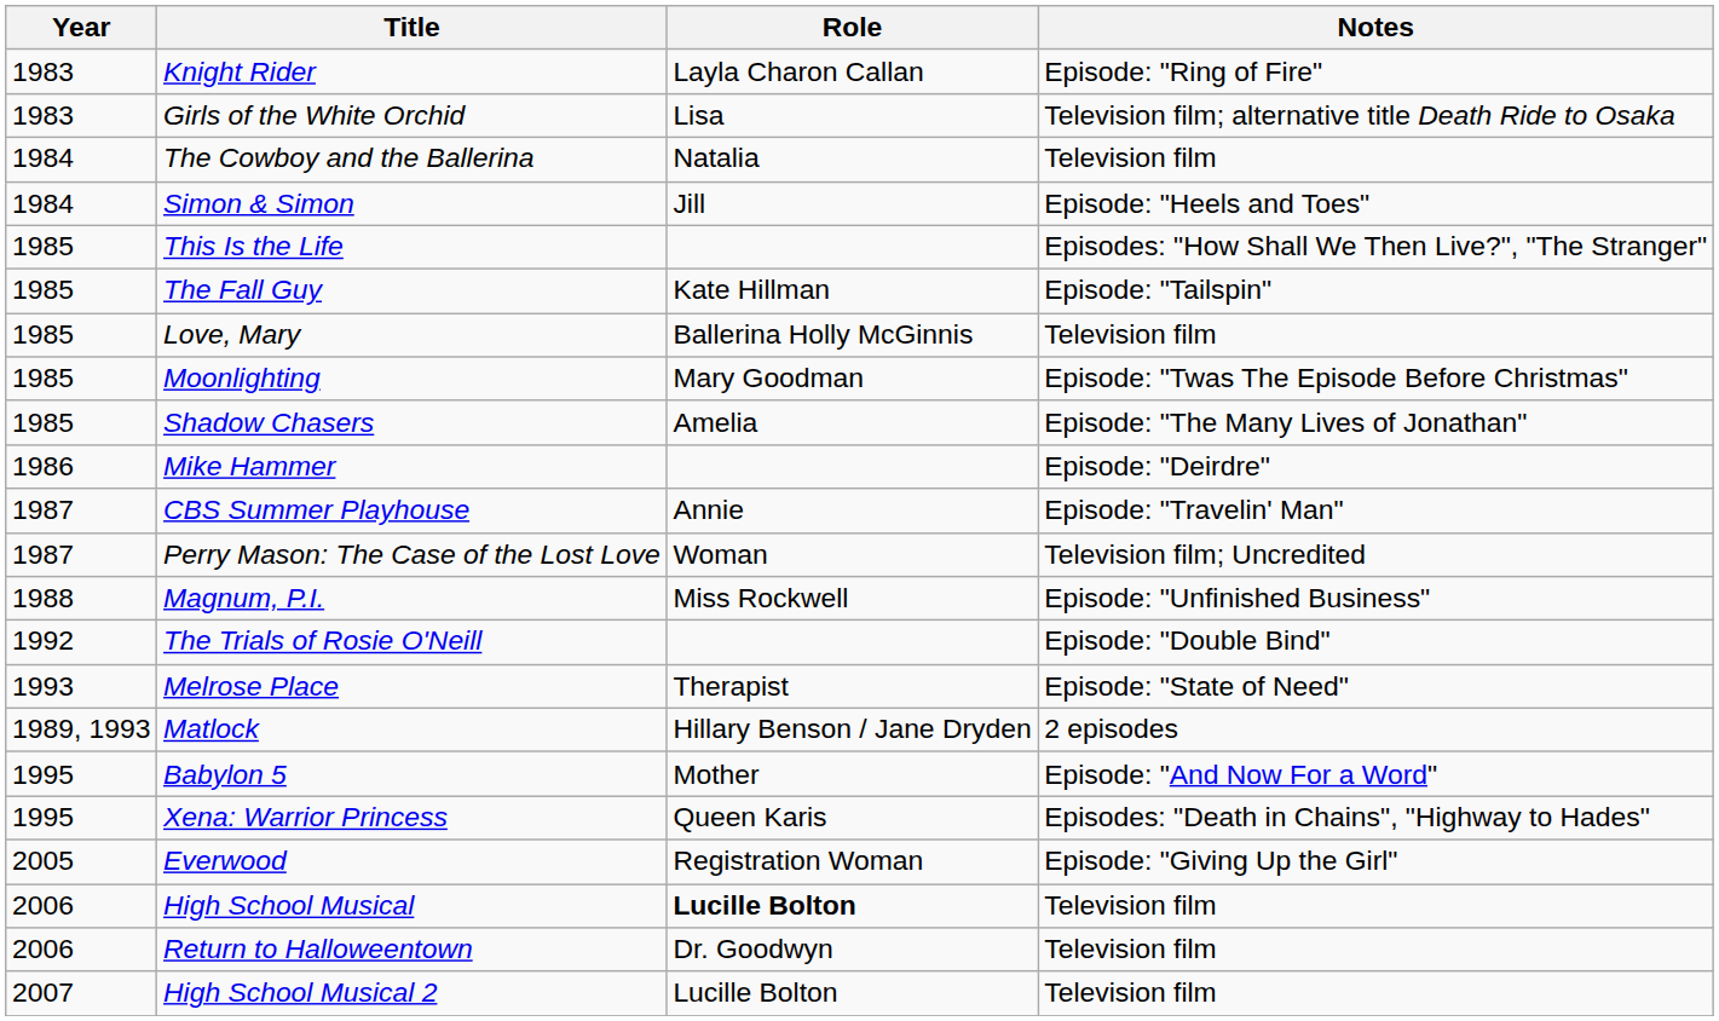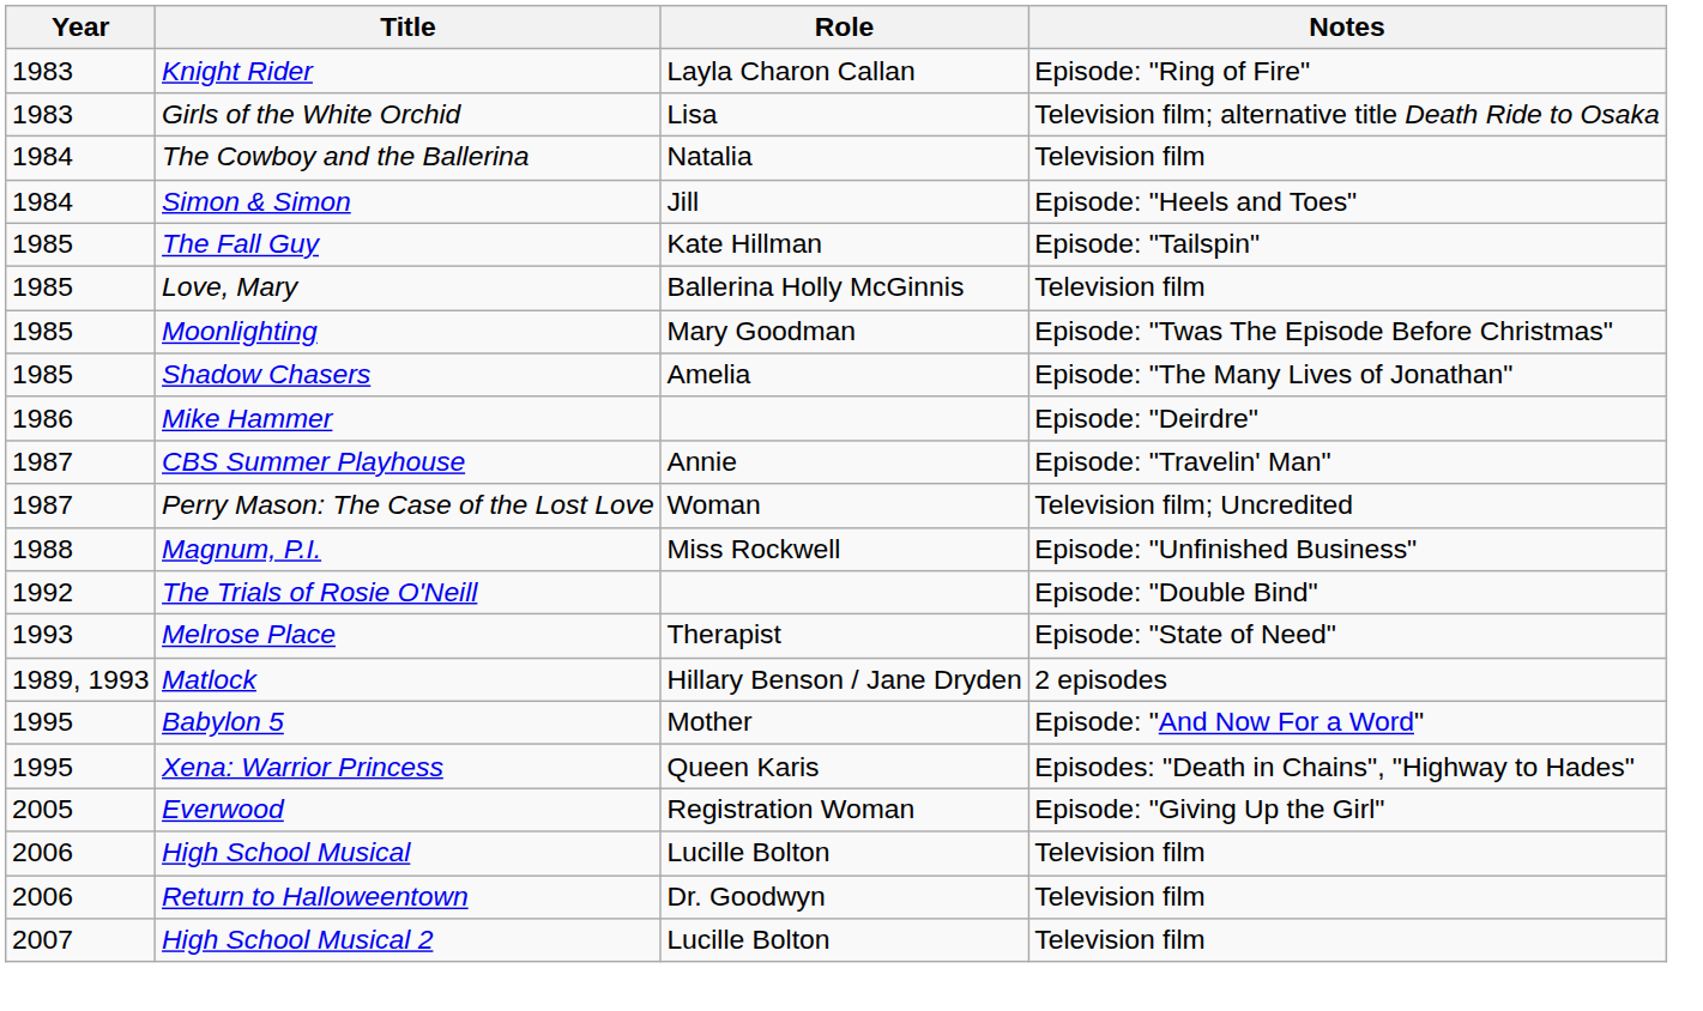 <table class="wikitable">
 <tr>
 <th>Year</th>
 <th>Title</th>
 <th>Role</th>
 <th>Notes</th>
 </tr>
 <tr>
 <td>1983</td>
 <td><em><a href='#'>Knight Rider</a></em></td>
 <td>Layla Charon Callan</td>
 <td>Episode: "Ring of Fire"</td>
 </tr>
 <tr>
 <td>1983</td>
 <td><em>Girls of the White Orchid</em></td>
 <td>Lisa</td>
 <td>Television film; alternative title <em>Death Ride to Osaka</em></td>
 </tr>
 <tr>
 <td>1984</td>
 <td><em>The Cowboy and the Ballerina</em></td>
 <td>Natalia</td>
 <td>Television film</td>
 </tr>
 <tr>
 <td>1984</td>
 <td><em><a href='#'>Simon & Simon</a></em></td>
 <td>Jill</td>
 <td>Episode: "Heels and Toes"</td>
-</tr>
-<tr>
-<td>1985</td>
-<td><em><a href='#'>This Is the Life</a></em></td>
-<td></td>
-<td>Episodes: "How Shall We Then Live?", "The Stranger"</td>
 </tr>
 <tr>
 <td>1985</td>
 <td><em><a href='#'>The Fall Guy</a></em></td>
 <td>Kate Hillman</td>
 <td>Episode: "Tailspin"</td>
 </tr>
 <tr>
 <td>1985</td>
 <td><em>Love, Mary</em></td>
 <td>Ballerina Holly McGinnis</td>
 <td>Television film</td>
 </tr>
 <tr>
 <td>1985</td>
 <td><em><a href='#'>Moonlighting</a></em></td>
 <td>Mary Goodman</td>
 <td>Episode: "Twas The Episode Before Christmas"</td>
 </tr>
 <tr>
 <td>1985</td>
 <td><em><a href='#'>Shadow Chasers</a></em></td>
 <td>Amelia</td>
 <td>Episode: "The Many Lives of Jonathan"</td>
 </tr>
 <tr>
 <td>1986</td>
 <td><em><a href='#'>Mike Hammer</a></em></td>
 <td></td>
 <td>Episode: "Deirdre"</td>
 </tr>
 <tr>
 <td>1987</td>
 <td><em><a href='#'>CBS Summer Playhouse</a></em></td>
 <td>Annie</td>
 <td>Episode: "Travelin' Man"</td>
 </tr>
 <tr>
 <td>1987</td>
 <td><em>Perry Mason: The Case of the Lost Love</em></td>
 <td>Woman</td>
 <td>Television film; Uncredited</td>
 </tr>
 <tr>
 <td>1988</td>
 <td><em><a href='#'>Magnum, P.I.</a></em></td>
 <td>Miss Rockwell</td>
 <td>Episode: "Unfinished Business"</td>
 </tr>
 <tr>
 <td>1992</td>
 <td><em><a href='#'>The Trials of Rosie O'Neill</a></em></td>
 <td></td>
 <td>Episode: "Double Bind"</td>
 </tr>
 <tr>
 <td>1993</td>
 <td><em><a href='#'>Melrose Place</a></em></td>
 <td>Therapist</td>
 <td>Episode: "State of Need"</td>
 </tr>
 <tr>
 <td>1989, 1993</td>
 <td><em><a href='#'>Matlock</a></em></td>
 <td>Hillary Benson / Jane Dryden</td>
 <td>2 episodes</td>
 </tr>
 <tr>
 <td>1995</td>
 <td><em><a href='#'>Babylon 5</a></em></td>
 <td>Mother</td>
 <td>Episode: "<a href='#'>And Now For a Word</a>"</td>
 </tr>
 <tr>
 <td>1995</td>
 <td><em><a href='#'>Xena: Warrior Princess</a></em></td>
 <td>Queen Karis</td>
 <td>Episodes: "Death in Chains", "Highway to Hades"</td>
 </tr>
 <tr>
 <td>2005</td>
 <td><em><a href='#'>Everwood</a></em></td>
 <td>Registration Woman</td>
 <td>Episode: "Giving Up the Girl"</td>
 </tr>
 <tr>
 <td>2006</td>
 <td><em><a href='#'>High School Musical</a></em></td>
-<td><strong>Lucille Bolton</strong></td>
+<td>Lucille Bolton</td>
 <td>Television film</td>
 </tr>
 <tr>
 <td>2006</td>
 <td><em><a href='#'>Return to Halloweentown</a></em></td>
 <td>Dr. Goodwyn</td>
 <td>Television film</td>
 </tr>
 <tr>
 <td>2007</td>
 <td><em><a href='#'>High School Musical 2</a></em></td>
 <td>Lucille Bolton</td>
 <td>Television film</td>
 </tr>
 </table>
